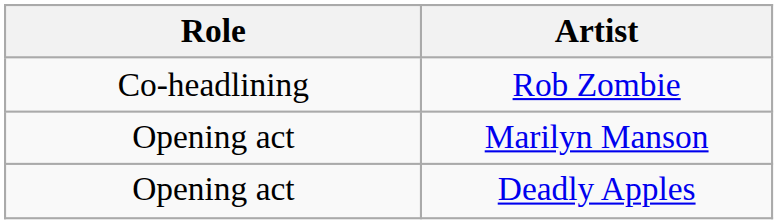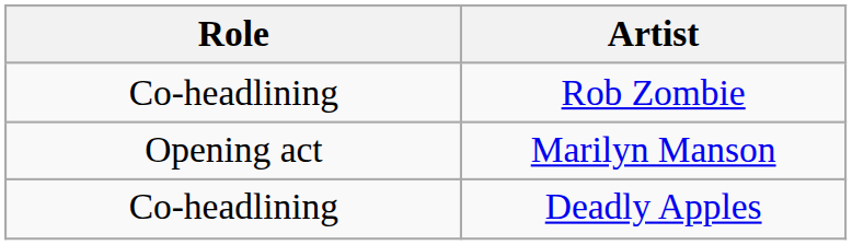 <table class="wikitable" style="text-align:center;">
 <tr>
 <th scope="col" style="width:12em;">Role</th>
 <th scope="col" style="width:10em;">Artist</th>
 </tr>
 <tr>
 <td>Co-headlining</td>
 <td><a href='#'>Rob Zombie</a></td>
 </tr>
 <tr>
 <td>Opening act</td>
 <td><a href='#'>Marilyn Manson</a></td>
 </tr>
 <tr>
-<td>Opening act</td>
+<td>Co-headlining</td>
 <td><a href='#'>Deadly Apples</a></td>
 </tr>
 </table>
